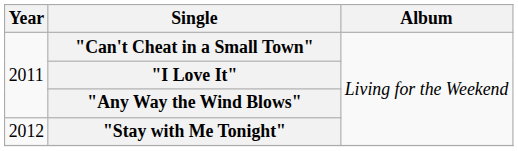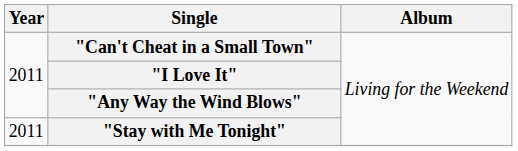 <table class="wikitable plainrowheaders">
 <tr>
 <th>Year</th>
 <th style="width:16em;">Single</th>
 <th>Album</th>
 </tr>
 <tr>
 <td rowspan="3">2011</td>
 <th scope="row">"Can't Cheat in a Small Town"</th>
 <td rowspan="4"><em>Living for the Weekend</em></td>
 </tr>
 <tr>
 <th scope="row">"I Love It"</th>
 </tr>
 <tr>
 <th scope="row">"Any Way the Wind Blows"</th>
 </tr>
 <tr>
-<td>2012</td>
+<td>2011</td>
 <th scope="row">"Stay with Me Tonight"</th>
 </tr>
 <tr>
 </tr>
 </table>
